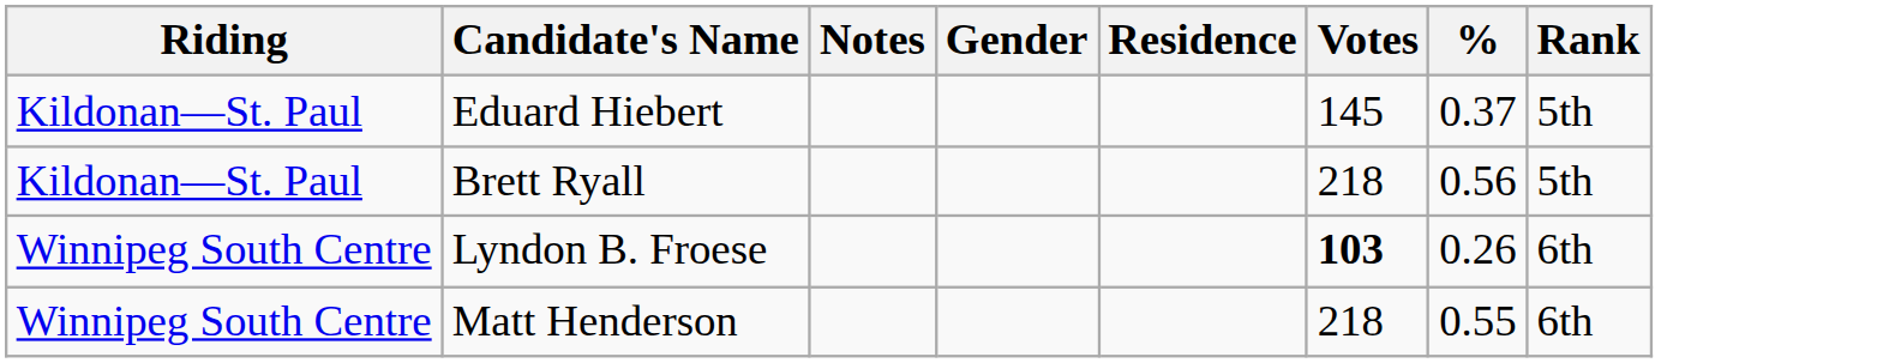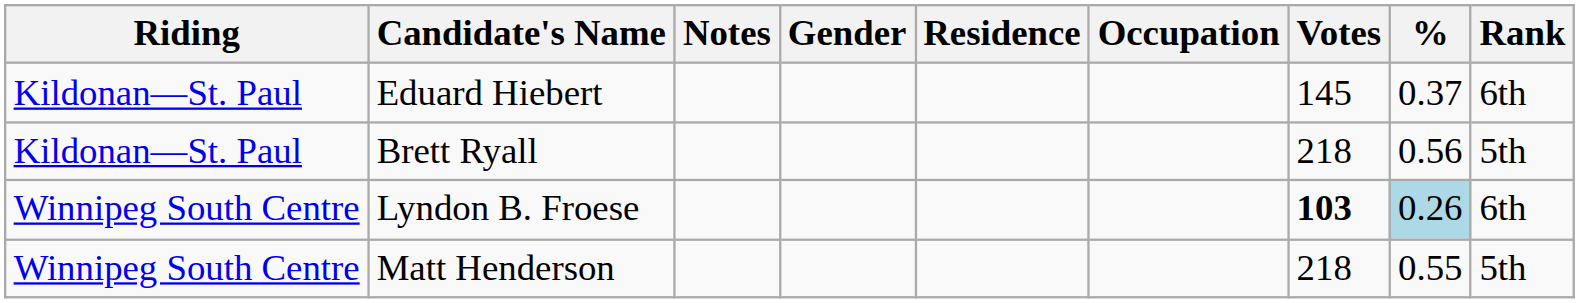 <table class="wikitable" border="1">
 <tr>
 <th>Riding</th>
 <th>Candidate's Name</th>
 <th>Notes</th>
 <th>Gender</th>
 <th>Residence</th>
+<th>Occupation</th>
 <th>Votes</th>
 <th>%</th>
 <th>Rank</th>
 </tr>
 <tr>
 <td><a href='#'>Kildonan—St. Paul</a></td>
 <td>Eduard Hiebert</td>
 <td></td>
 <td></td>
 <td></td>
+<td></td>
 <td>145</td>
 <td>0.37</td>
-<td>5th</td>
+<td>6th</td>
 </tr>
 <tr>
 <td><a href='#'>Kildonan—St. Paul</a></td>
 <td>Brett Ryall</td>
+<td></td>
 <td></td>
 <td></td>
 <td></td>
 <td>218</td>
 <td>0.56</td>
 <td>5th</td>
 </tr>
 <tr>
 <td><a href='#'>Winnipeg South Centre</a></td>
 <td>Lyndon B. Froese</td>
 <td></td>
 <td></td>
 <td></td>
+<td></td>
 <td><strong>103</strong></td>
-<td>0.26</td>
+<td style="background: lightblue;">0.26</td>
 <td>6th</td>
 </tr>
 <tr>
 <td><a href='#'>Winnipeg South Centre</a></td>
 <td>Matt Henderson</td>
 <td></td>
 <td></td>
 <td></td>
+<td></td>
 <td>218</td>
 <td>0.55</td>
-<td>6th</td>
+<td>5th</td>
 </tr>
 </table>
